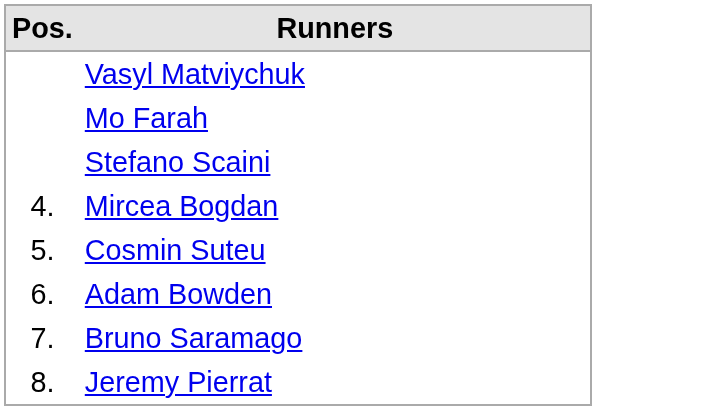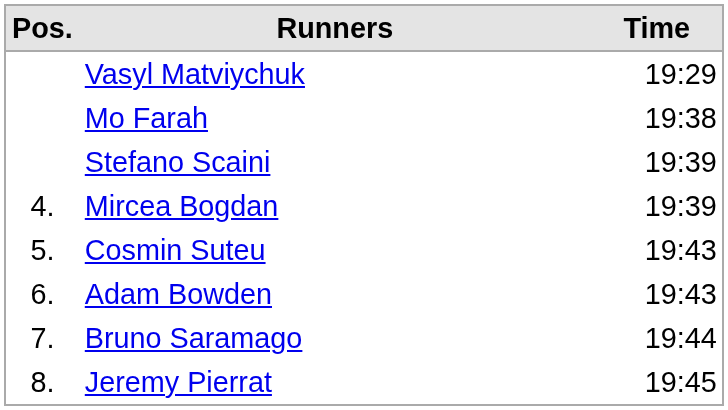 <table cellspacing="0" cellpadding="3" style="border:1px solid #AAAAAA;font-size:90%">
 <tr bgcolor="#E4E4E4">
 <th style="border-bottom:1px solid #AAAAAA" width=10>Pos.</th>
 <th style="border-bottom:1px solid #AAAAAA" width=250>Runners</th>
+<th style="border-bottom:1px solid #AAAAAA" width=60>Time</th>
 </tr>
 <tr align="center">
 <td align="center"></td>
 <td align="left"> <a href='#'>Vasyl Matviychuk</a></td>
+<td align="right">19:29</td>
 </tr>
 <tr align="center">
 <td align="center"></td>
 <td align="left"> <a href='#'>Mo Farah</a></td>
+<td align="right">19:38</td>
 </tr>
 <tr align="center">
 <td align="center"></td>
 <td align="left"> <a href='#'>Stefano Scaini</a></td>
+<td align="right">19:39</td>
 </tr>
 <tr align="center">
 <td align="center">4.</td>
 <td align="left"> <a href='#'>Mircea Bogdan</a></td>
+<td align="right">19:39</td>
 </tr>
 <tr align="center">
 <td align="center">5.</td>
 <td align="left"> <a href='#'>Cosmin Suteu</a></td>
+<td align="right">19:43</td>
 </tr>
 <tr align="center">
 <td align="center">6.</td>
 <td align="left"> <a href='#'>Adam Bowden</a></td>
+<td align="right">19:43</td>
 </tr>
 <tr align="center">
 <td align="center">7.</td>
 <td align="left"> <a href='#'>Bruno Saramago</a></td>
+<td align="right">19:44</td>
 </tr>
 <tr align="center">
 <td align="center">8.</td>
 <td align="left"> <a href='#'>Jeremy Pierrat</a></td>
+<td align="right">19:45</td>
 </tr>
 </table>
